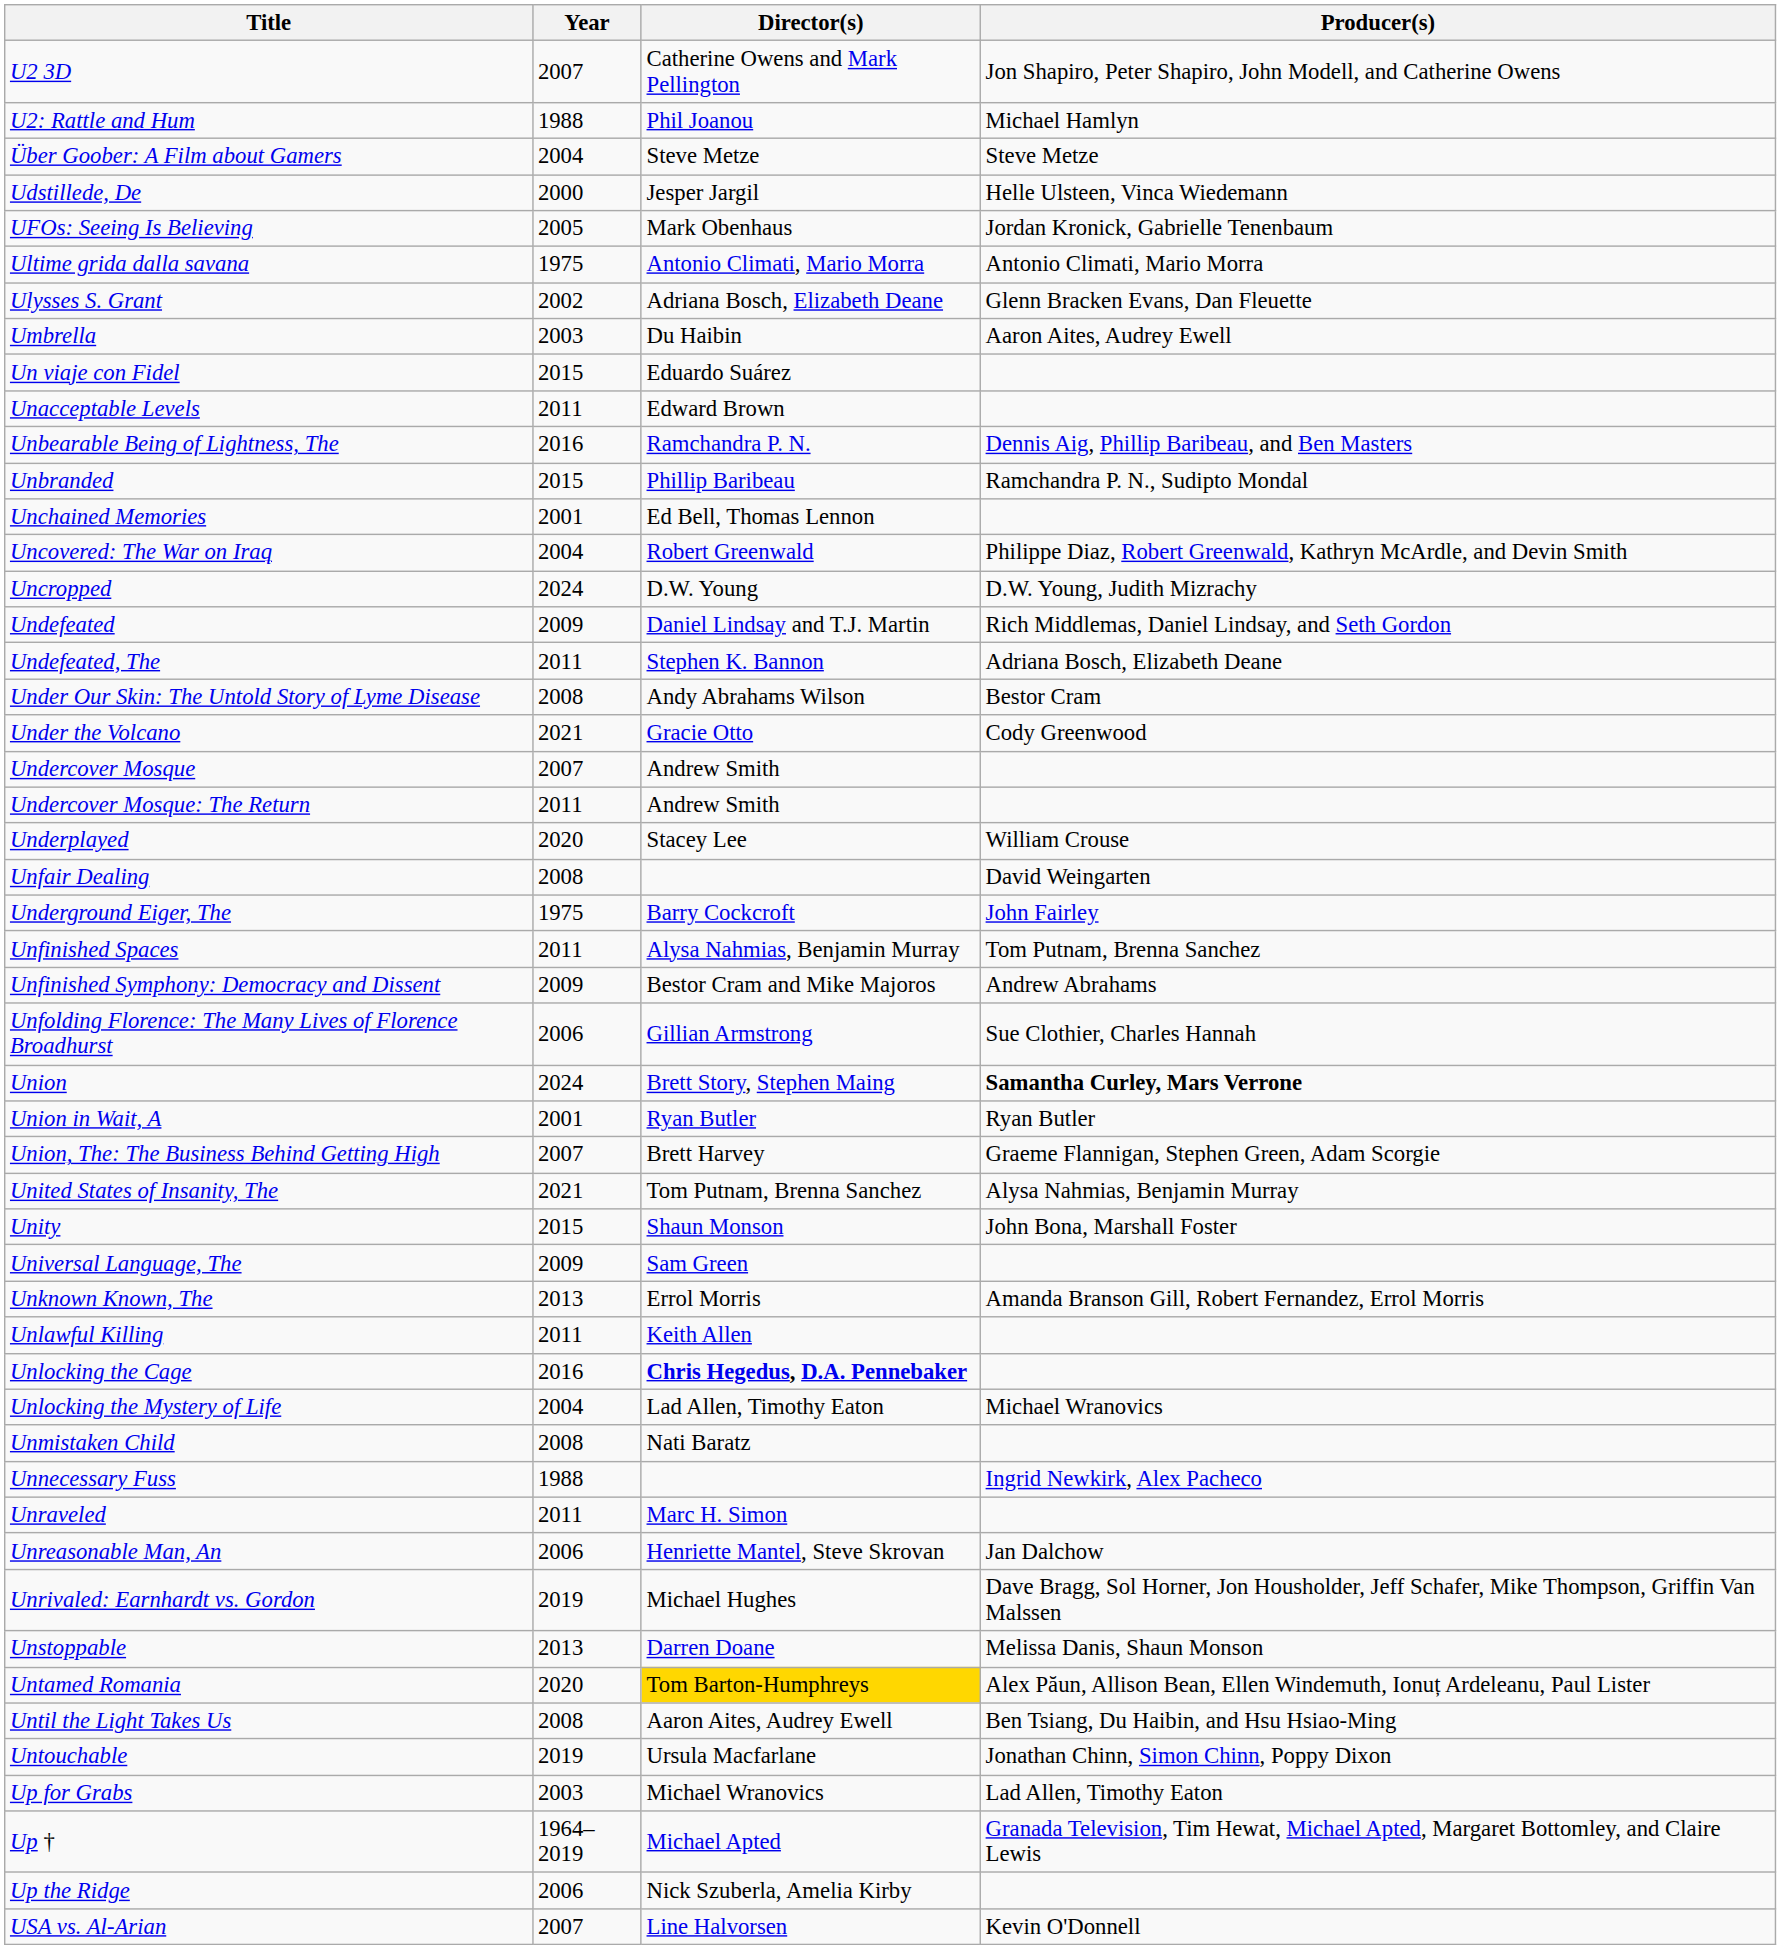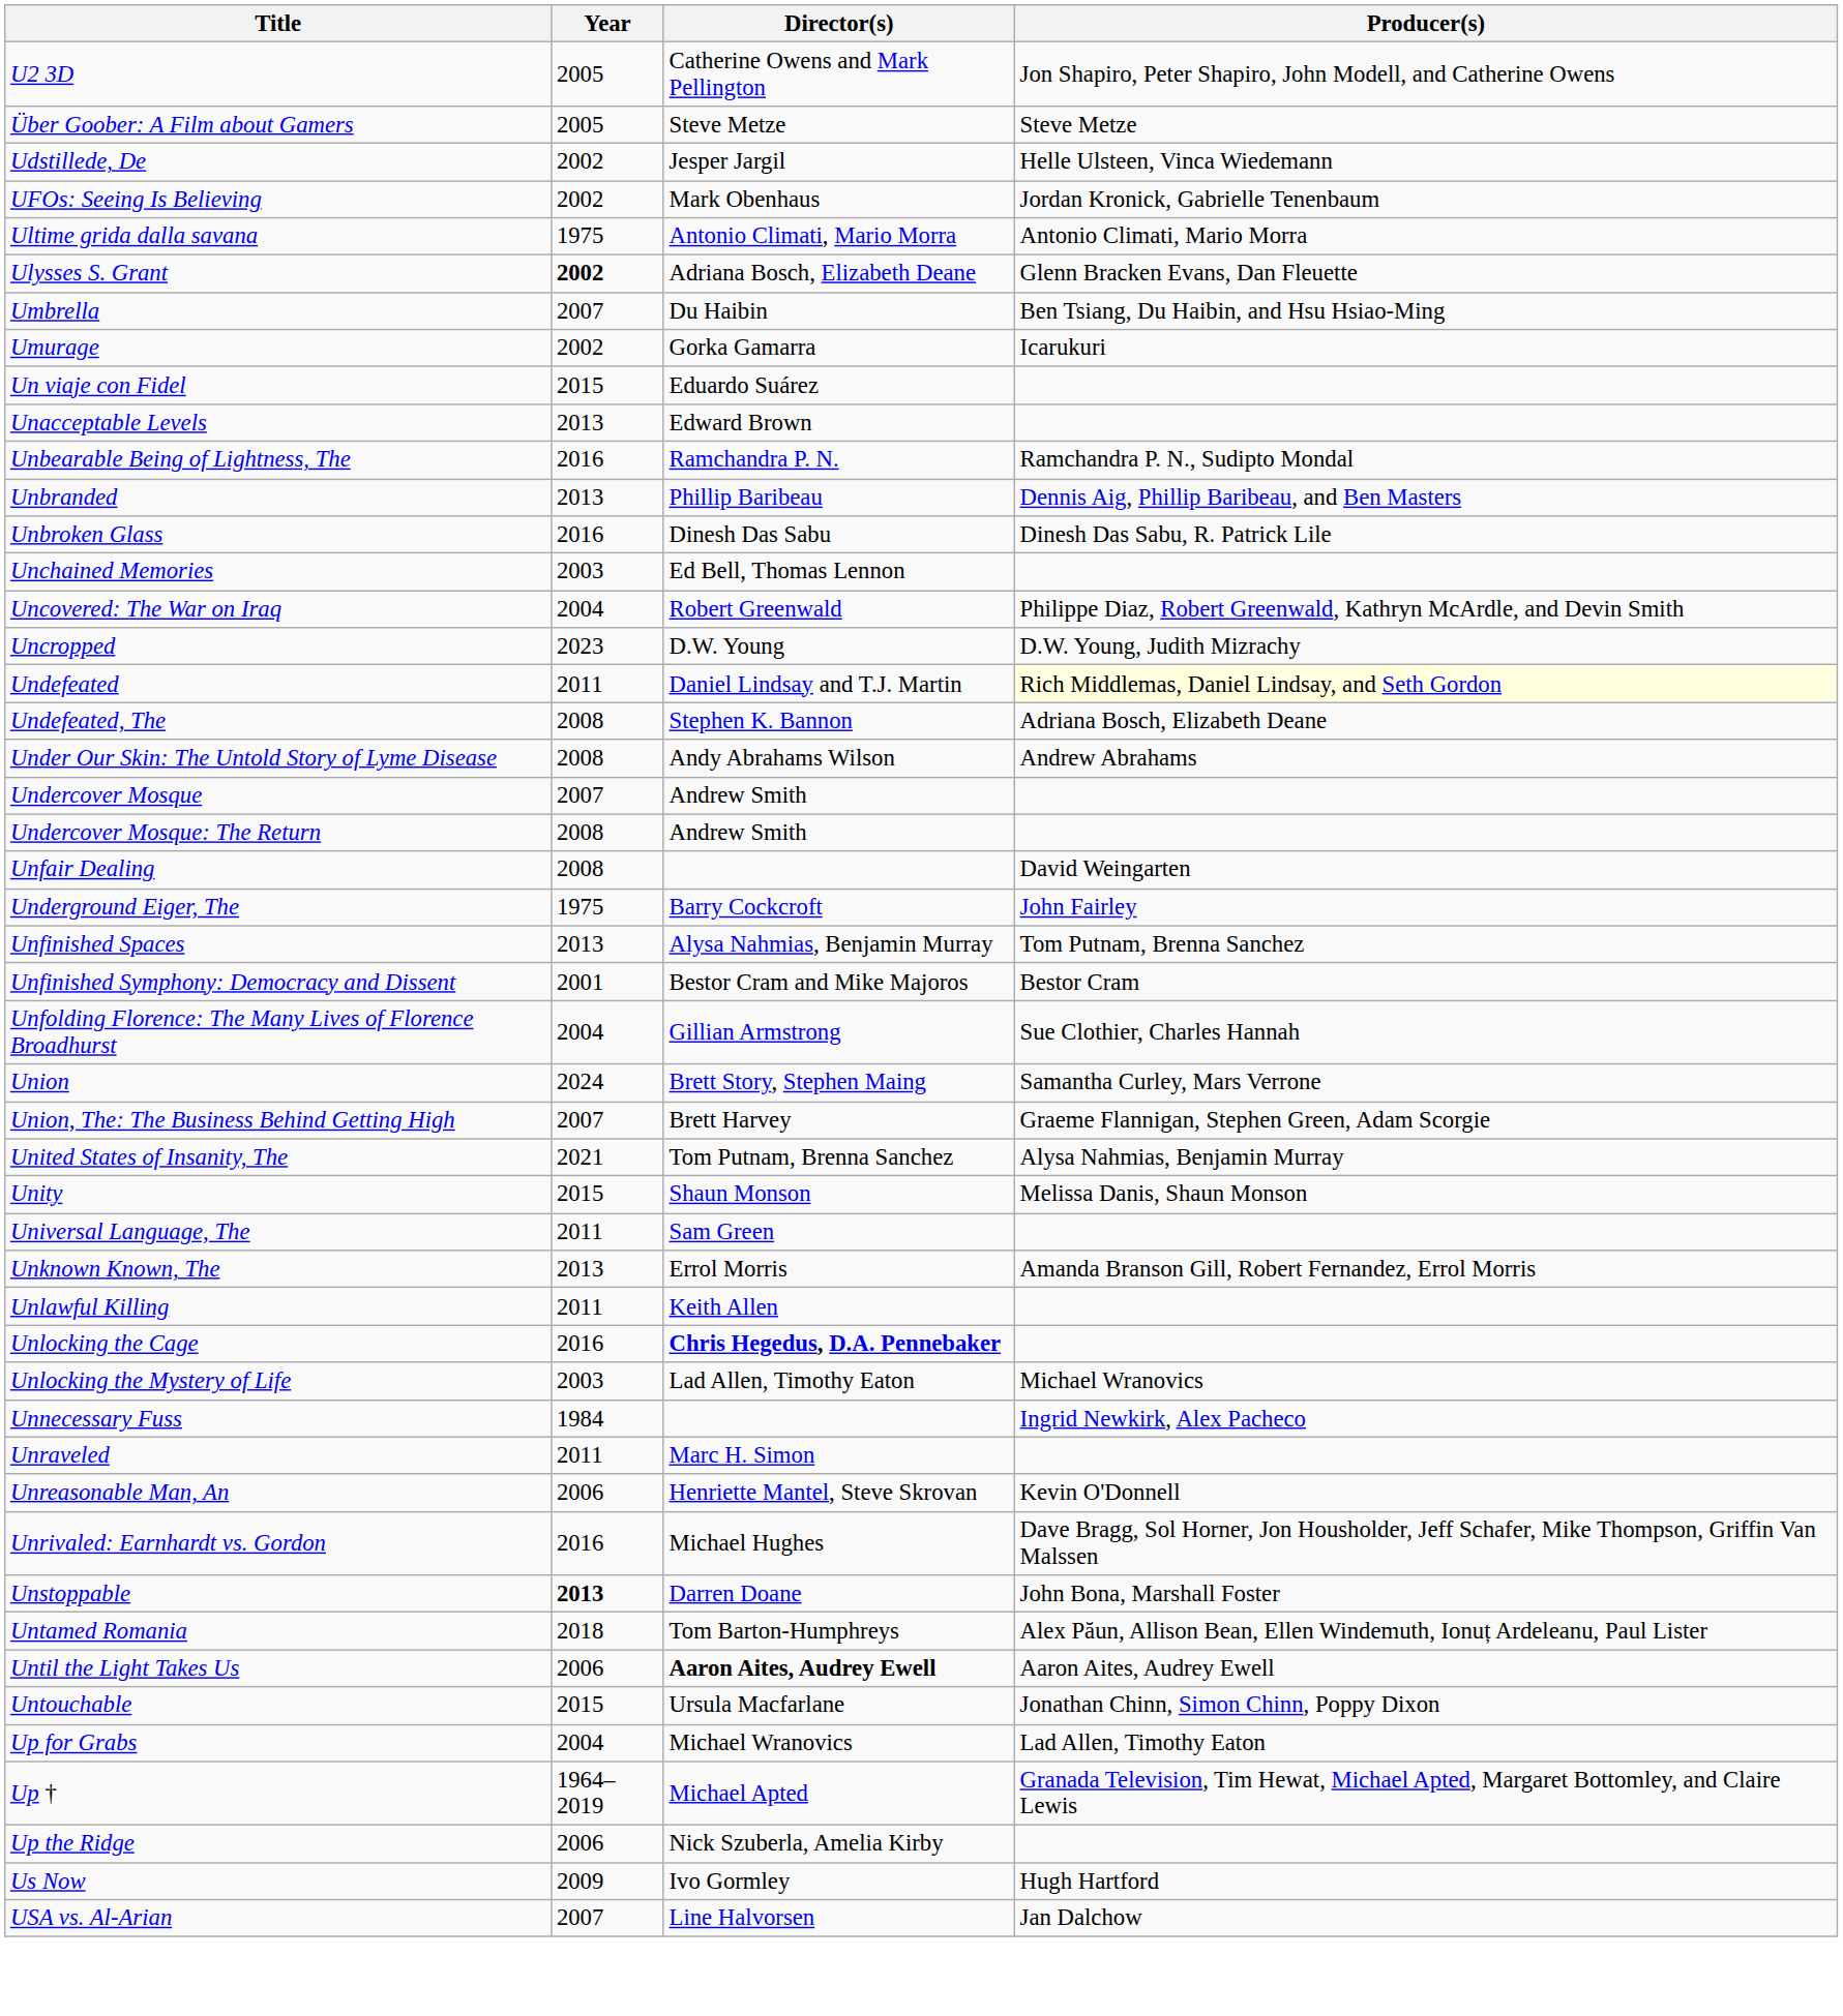 <table class="wikitable sortable">
 <tr>
 <th>Title</th>
 <th>Year</th>
 <th>Director(s)</th>
 <th>Producer(s)</th>
 </tr>
 <tr>
 <td><em><a href='#'>U2 3D</a></em></td>
-<td>2007</td>
+<td>2005</td>
 <td>Catherine Owens and <a href='#'>Mark Pellington</a></td>
 <td>Jon Shapiro, Peter Shapiro, John Modell, and Catherine Owens</td>
 </tr>
 <tr>
-<td><em><a href='#'>U2: Rattle and Hum</a></em></td>
-<td>1988</td>
-<td><a href='#'>Phil Joanou</a></td>
-<td>Michael Hamlyn</td>
-</tr>
-<tr>
 <td><em><a href='#'>Über Goober: A Film about Gamers</a></em></td>
-<td>2004</td>
+<td>2005</td>
 <td>Steve Metze</td>
 <td>Steve Metze</td>
 </tr>
 <tr>
 <td><em><a href='#'>Udstillede, De</a></em></td>
-<td>2000</td>
+<td>2002</td>
 <td>Jesper Jargil</td>
 <td>Helle Ulsteen, Vinca Wiedemann</td>
 </tr>
 <tr>
 <td><em><a href='#'>UFOs: Seeing Is Believing</a></em></td>
-<td>2005</td>
+<td>2002</td>
 <td>Mark Obenhaus</td>
 <td>Jordan Kronick, Gabrielle Tenenbaum</td>
 </tr>
 <tr>
 <td><em><a href='#'>Ultime grida dalla savana</a></em></td>
 <td>1975</td>
 <td><a href='#'>Antonio Climati</a>, <a href='#'>Mario Morra</a></td>
 <td>Antonio Climati, Mario Morra</td>
 </tr>
 <tr>
 <td><em><a href='#'>Ulysses S. Grant</a></em></td>
-<td>2002</td>
+<td><strong>2002</strong></td>
 <td>Adriana Bosch, <a href='#'>Elizabeth Deane</a></td>
 <td>Glenn Bracken Evans, Dan Fleuette</td>
 </tr>
 <tr>
 <td><em><a href='#'>Umbrella</a></em></td>
-<td>2003</td>
+<td>2007</td>
 <td>Du Haibin</td>
-<td>Aaron Aites, Audrey Ewell</td>
+<td>Ben Tsiang, Du Haibin, and Hsu Hsiao-Ming</td>
+</tr>
+<tr>
+<td><em><a href='#'>Umurage</a></em></td>
+<td>2002</td>
+<td>Gorka Gamarra</td>
+<td>Icarukuri</td>
 </tr>
 <tr>
 <td><em><a href='#'>Un viaje con Fidel</a></em></td>
 <td>2015</td>
 <td>Eduardo Suárez</td>
 <td></td>
 </tr>
 <tr>
 <td><em><a href='#'>Unacceptable Levels</a></em></td>
-<td>2011</td>
+<td>2013</td>
 <td>Edward Brown</td>
 <td></td>
 </tr>
 <tr>
 <td><em><a href='#'>Unbearable Being of Lightness, The</a></em></td>
 <td>2016</td>
 <td><a href='#'>Ramchandra P. N.</a></td>
+<td>Ramchandra P. N., Sudipto Mondal</td>
+</tr>
+<tr>
+<td><em><a href='#'>Unbranded</a></em></td>
+<td>2013</td>
+<td><a href='#'>Phillip Baribeau</a></td>
 <td><a href='#'>Dennis Aig</a>, <a href='#'>Phillip Baribeau</a>, and <a href='#'>Ben Masters</a></td>
 </tr>
 <tr>
-<td><em><a href='#'>Unbranded</a></em></td>
-<td>2015</td>
-<td><a href='#'>Phillip Baribeau</a></td>
-<td>Ramchandra P. N., Sudipto Mondal</td>
+<td><em><a href='#'>Unbroken Glass</a></em></td>
+<td>2016</td>
+<td>Dinesh Das Sabu</td>
+<td>Dinesh Das Sabu, R. Patrick Lile</td>
 </tr>
 <tr>
 <td><em><a href='#'>Unchained Memories</a></em></td>
-<td>2001</td>
+<td>2003</td>
 <td>Ed Bell, Thomas Lennon</td>
 <td></td>
 </tr>
 <tr>
 <td><em><a href='#'>Uncovered: The War on Iraq</a></em></td>
 <td>2004</td>
 <td><a href='#'>Robert Greenwald</a></td>
 <td>Philippe Diaz, <a href='#'>Robert Greenwald</a>, Kathryn McArdle, and Devin Smith</td>
 </tr>
 <tr>
 <td><em><a href='#'>Uncropped</a></em></td>
-<td>2024</td>
+<td>2023</td>
 <td>D.W. Young</td>
 <td>D.W. Young, Judith Mizrachy</td>
 </tr>
 <tr>
 <td><em><a href='#'>Undefeated</a></em></td>
-<td>2009</td>
+<td>2011</td>
 <td><a href='#'>Daniel Lindsay</a> and T.J. Martin</td>
-<td>Rich Middlemas, Daniel Lindsay, and <a href='#'>Seth Gordon</a></td>
+<td style="background: lightyellow;">Rich Middlemas, Daniel Lindsay, and <a href='#'>Seth Gordon</a></td>
 </tr>
 <tr>
 <td><em><a href='#'>Undefeated, The</a></em></td>
-<td>2011</td>
+<td>2008</td>
 <td><a href='#'>Stephen K. Bannon</a></td>
 <td>Adriana Bosch, Elizabeth Deane</td>
 </tr>
 <tr>
 <td><em><a href='#'>Under Our Skin: The Untold Story of Lyme Disease</a></em></td>
 <td>2008</td>
 <td>Andy Abrahams Wilson</td>
-<td>Bestor Cram</td>
-</tr>
-<tr>
-<td><em><a href='#'>Under the Volcano</a></em></td>
-<td>2021</td>
-<td><a href='#'>Gracie Otto</a></td>
-<td>Cody Greenwood</td>
+<td>Andrew Abrahams</td>
 </tr>
 <tr>
 <td><em><a href='#'>Undercover Mosque</a></em></td>
 <td>2007</td>
 <td>Andrew Smith</td>
 <td></td>
 </tr>
 <tr>
 <td><em><a href='#'>Undercover Mosque: The Return</a></em></td>
-<td>2011</td>
+<td>2008</td>
 <td>Andrew Smith</td>
 <td></td>
-</tr>
-<tr>
-<td><em><a href='#'>Underplayed</a></em></td>
-<td>2020</td>
-<td>Stacey Lee</td>
-<td>William Crouse</td>
 </tr>
 <tr>
 <td><em><a href='#'>Unfair Dealing</a></em></td>
 <td>2008</td>
 <td></td>
 <td>David Weingarten</td>
 </tr>
 <tr>
 <td><em><a href='#'>Underground Eiger, The</a></em></td>
 <td>1975</td>
 <td><a href='#'>Barry Cockcroft</a></td>
 <td><a href='#'>John Fairley</a></td>
 </tr>
 <tr>
 <td><em><a href='#'>Unfinished Spaces</a></em></td>
-<td>2011</td>
+<td>2013</td>
 <td><a href='#'>Alysa Nahmias</a>, Benjamin Murray</td>
 <td>Tom Putnam, Brenna Sanchez</td>
 </tr>
 <tr>
 <td><em><a href='#'>Unfinished Symphony: Democracy and Dissent</a></em></td>
-<td>2009</td>
+<td>2001</td>
 <td>Bestor Cram and Mike Majoros</td>
-<td>Andrew Abrahams</td>
+<td>Bestor Cram</td>
 </tr>
 <tr>
 <td><em><a href='#'>Unfolding Florence: The Many Lives of Florence Broadhurst</a></em></td>
-<td>2006</td>
+<td>2004</td>
 <td><a href='#'>Gillian Armstrong</a></td>
 <td>Sue Clothier, Charles Hannah</td>
 </tr>
 <tr>
 <td><em><a href='#'>Union</a></em></td>
 <td>2024</td>
 <td><a href='#'>Brett Story</a>, <a href='#'>Stephen Maing</a></td>
-<td><strong>Samantha Curley, Mars Verrone</strong></td>
-</tr>
-<tr>
-<td><em><a href='#'>Union in Wait, A</a></em></td>
-<td>2001</td>
-<td><a href='#'>Ryan Butler</a></td>
-<td>Ryan Butler</td>
+<td>Samantha Curley, Mars Verrone</td>
 </tr>
 <tr>
 <td><em><a href='#'>Union, The: The Business Behind Getting High</a></em></td>
 <td>2007</td>
 <td>Brett Harvey</td>
 <td>Graeme Flannigan, Stephen Green, Adam Scorgie</td>
 </tr>
 <tr>
 <td><em><a href='#'>United States of Insanity, The</a></em></td>
 <td>2021</td>
 <td>Tom Putnam, Brenna Sanchez</td>
 <td>Alysa Nahmias, Benjamin Murray</td>
 </tr>
 <tr>
 <td><em><a href='#'>Unity</a></em></td>
 <td>2015</td>
 <td><a href='#'>Shaun Monson</a></td>
-<td>John Bona, Marshall Foster</td>
+<td>Melissa Danis, Shaun Monson</td>
 </tr>
 <tr>
 <td><em><a href='#'>Universal Language, The</a></em></td>
-<td>2009</td>
+<td>2011</td>
 <td><a href='#'>Sam Green</a></td>
 <td></td>
 </tr>
 <tr>
 <td><em><a href='#'>Unknown Known, The</a></em></td>
 <td>2013</td>
 <td>Errol Morris</td>
 <td>Amanda Branson Gill, Robert Fernandez, Errol Morris</td>
 </tr>
 <tr>
 <td><em><a href='#'>Unlawful Killing</a></em></td>
 <td>2011</td>
 <td><a href='#'>Keith Allen</a></td>
 <td></td>
 </tr>
 <tr>
 <td><em><a href='#'>Unlocking the Cage</a></em></td>
 <td>2016</td>
 <td><strong><a href='#'>Chris Hegedus</a>, <a href='#'>D.A. Pennebaker</a></strong></td>
 <td></td>
 </tr>
 <tr>
 <td><em><a href='#'>Unlocking the Mystery of Life</a></em></td>
-<td>2004</td>
+<td>2003</td>
 <td>Lad Allen, Timothy Eaton</td>
 <td>Michael Wranovics</td>
 </tr>
 <tr>
-<td><em><a href='#'>Unmistaken Child</a></em></td>
-<td>2008</td>
-<td>Nati Baratz</td>
-<td></td>
-</tr>
-<tr>
 <td><em><a href='#'>Unnecessary Fuss</a></em></td>
-<td>1988</td>
+<td>1984</td>
 <td></td>
 <td><a href='#'>Ingrid Newkirk</a>, <a href='#'>Alex Pacheco</a></td>
 </tr>
 <tr>
 <td><em><a href='#'>Unraveled</a></em></td>
 <td>2011</td>
 <td><a href='#'>Marc H. Simon</a></td>
 <td></td>
 </tr>
 <tr>
 <td><em><a href='#'>Unreasonable Man, An</a></em></td>
 <td>2006</td>
 <td><a href='#'>Henriette Mantel</a>, Steve Skrovan</td>
-<td>Jan Dalchow</td>
+<td>Kevin O'Donnell</td>
 </tr>
 <tr>
 <td><em><a href='#'>Unrivaled: Earnhardt vs. Gordon</a></em></td>
-<td>2019</td>
+<td>2016</td>
 <td>Michael Hughes</td>
 <td>Dave Bragg, Sol Horner, Jon Housholder, Jeff Schafer, Mike Thompson, Griffin Van Malssen</td>
 </tr>
 <tr>
 <td><em><a href='#'>Unstoppable</a></em></td>
-<td>2013</td>
+<td><strong>2013</strong></td>
 <td><a href='#'>Darren Doane</a></td>
-<td>Melissa Danis, Shaun Monson</td>
+<td>John Bona, Marshall Foster</td>
 </tr>
 <tr>
 <td><em><a href='#'>Untamed Romania</a></em></td>
-<td>2020</td>
-<td style="background: gold;">Tom Barton-Humphreys</td>
+<td>2018</td>
+<td>Tom Barton-Humphreys</td>
 <td>Alex Păun, Allison Bean, Ellen Windemuth, Ionuț Ardeleanu, Paul Lister</td>
 </tr>
 <tr>
 <td><em><a href='#'>Until the Light Takes Us</a></em></td>
-<td>2008</td>
+<td>2006</td>
+<td><strong>Aaron Aites, Audrey Ewell</strong></td>
 <td>Aaron Aites, Audrey Ewell</td>
-<td>Ben Tsiang, Du Haibin, and Hsu Hsiao-Ming</td>
 </tr>
 <tr>
 <td><em><a href='#'>Untouchable</a></em></td>
-<td>2019</td>
+<td>2015</td>
 <td>Ursula Macfarlane</td>
 <td>Jonathan Chinn, <a href='#'>Simon Chinn</a>, Poppy Dixon</td>
 </tr>
 <tr>
 <td><em><a href='#'>Up for Grabs</a></em></td>
-<td>2003</td>
+<td>2004</td>
 <td>Michael Wranovics</td>
 <td>Lad Allen, Timothy Eaton</td>
 </tr>
 <tr>
 <td><em><a href='#'>Up</a></em> †</td>
 <td>1964–2019</td>
 <td><a href='#'>Michael Apted</a></td>
 <td><a href='#'>Granada Television</a>, Tim Hewat, <a href='#'>Michael Apted</a>, Margaret Bottomley, and Claire Lewis</td>
 </tr>
 <tr>
 <td><em><a href='#'>Up the Ridge</a></em></td>
 <td>2006</td>
 <td>Nick Szuberla, Amelia Kirby</td>
 <td></td>
 </tr>
 <tr>
+<td><em><a href='#'>Us Now</a></em></td>
+<td>2009</td>
+<td>Ivo Gormley</td>
+<td>Hugh Hartford</td>
+</tr>
+<tr>
 <td><em><a href='#'>USA vs. Al-Arian</a></em></td>
 <td>2007</td>
 <td><a href='#'>Line Halvorsen</a></td>
-<td>Kevin O'Donnell</td>
+<td>Jan Dalchow</td>
 </tr>
 </table>
